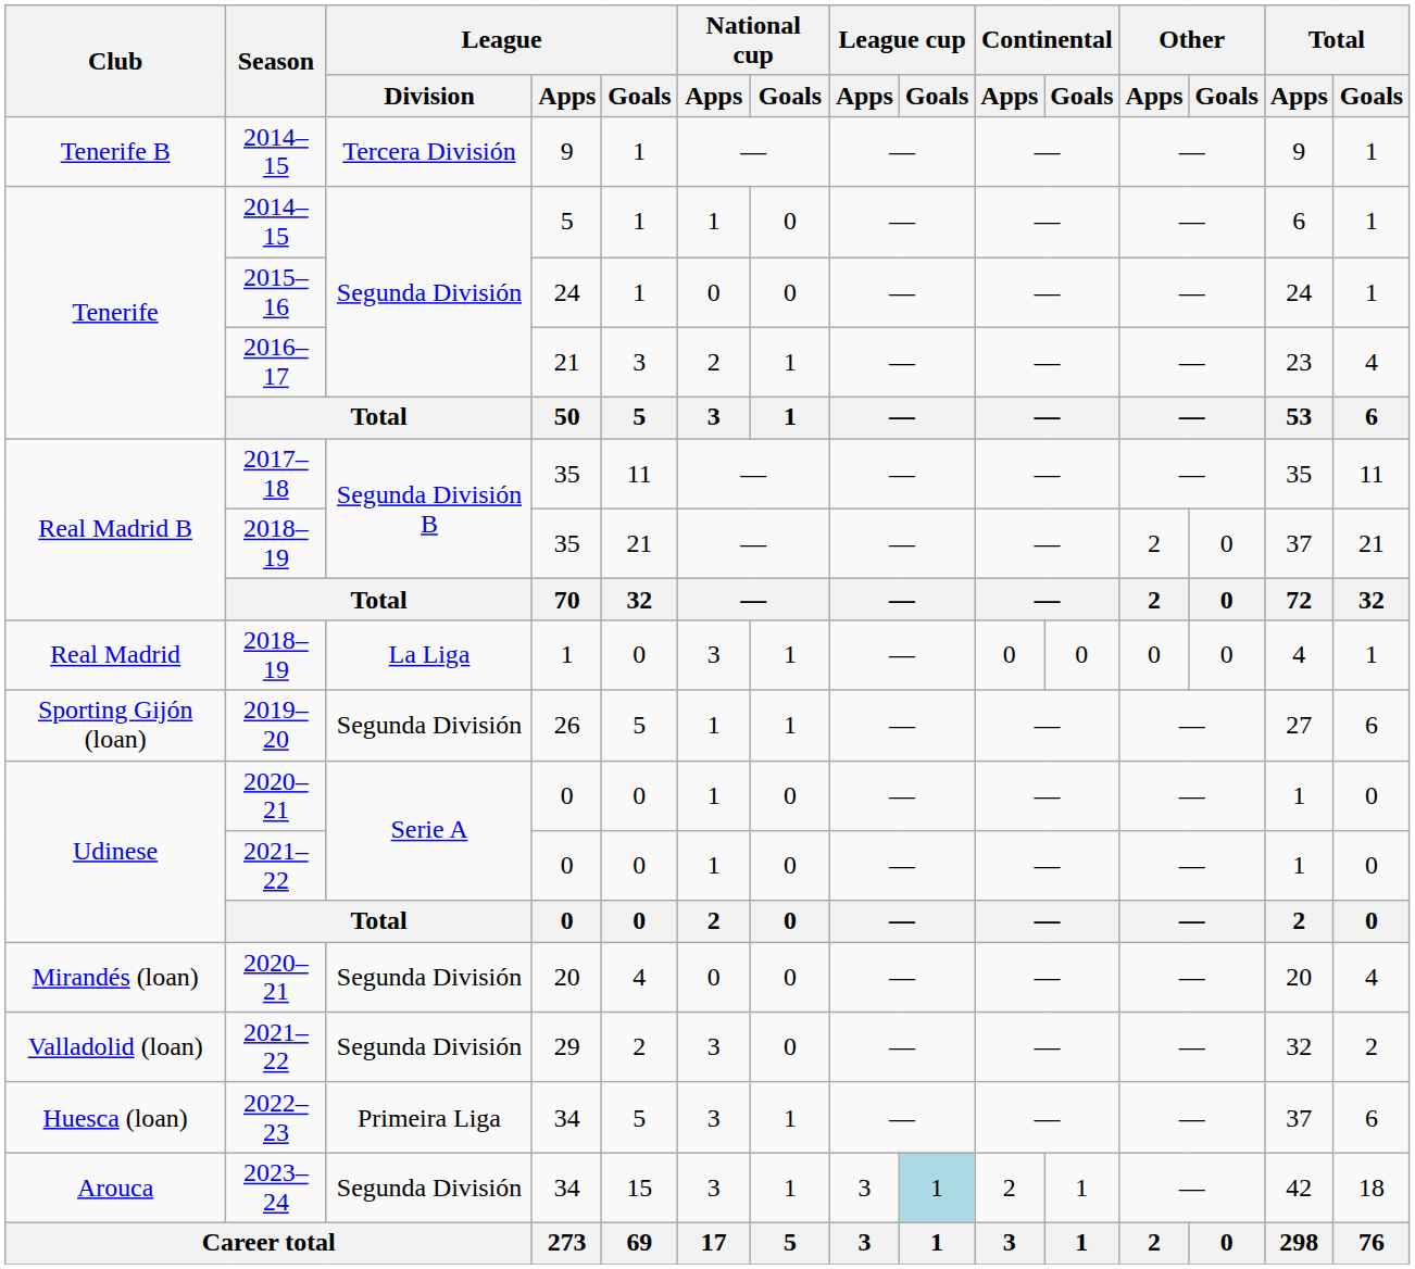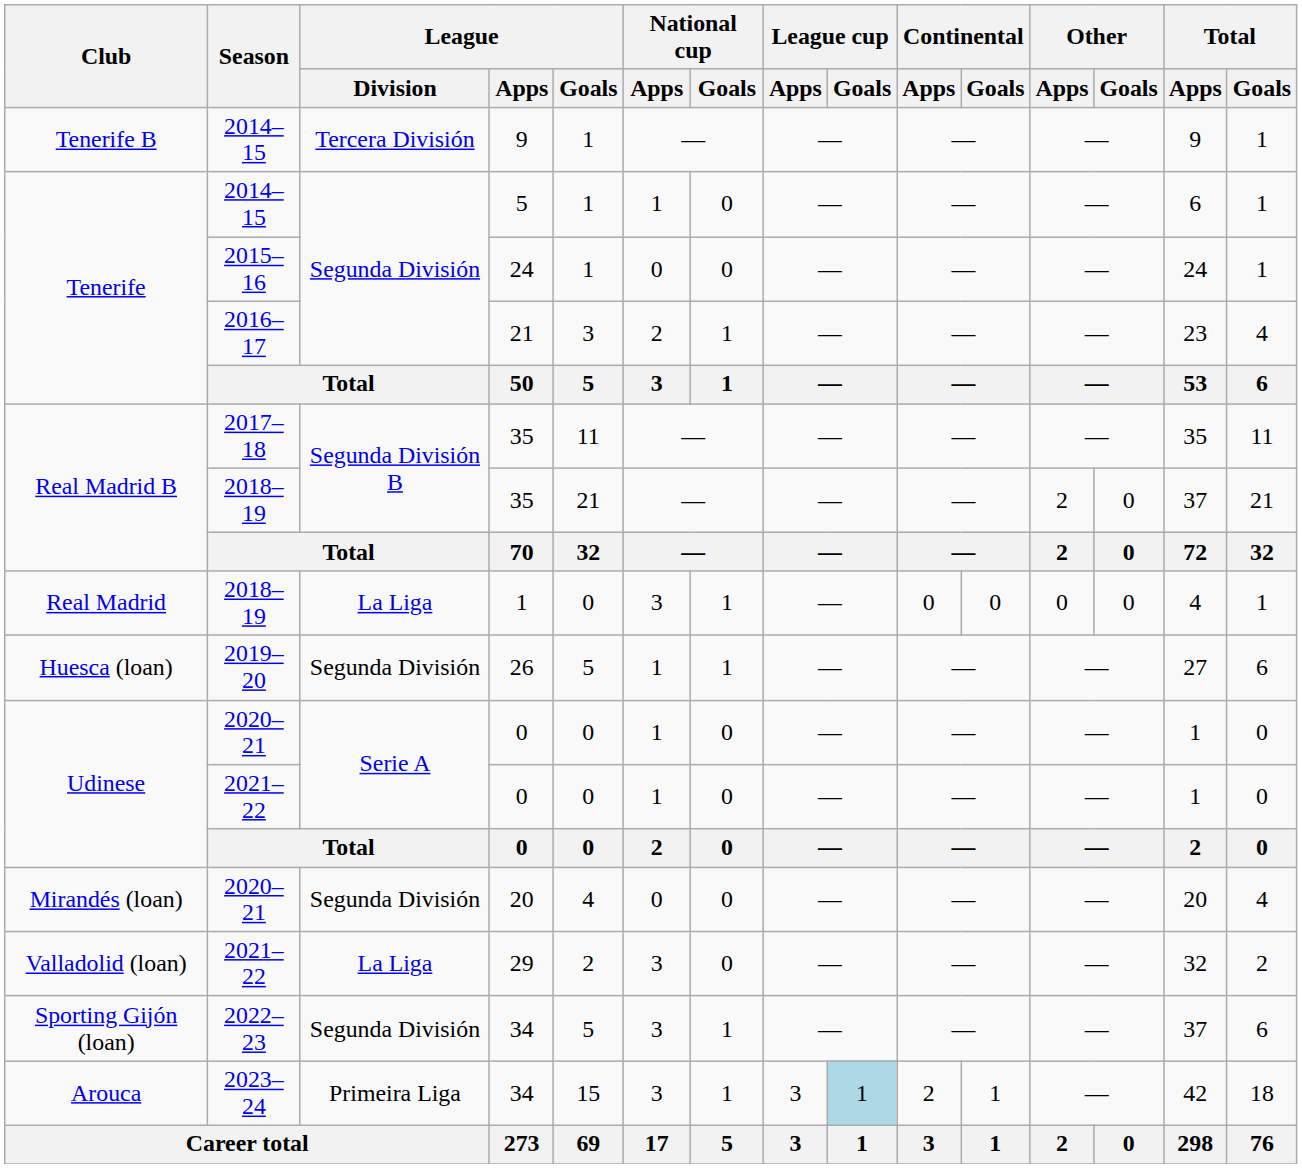 <table class="wikitable" style="text-align: center;">
 <tr>
 <th rowspan="2">Club</th>
 <th rowspan="2">Season</th>
 <th colspan="3">League</th>
 <th colspan="2">National cup</th>
 <th colspan="2">League cup</th>
 <th colspan="2">Continental</th>
 <th colspan="2">Other</th>
 <th colspan="2">Total</th>
 </tr>
 <tr>
 <th>Division</th>
 <th>Apps</th>
 <th>Goals</th>
 <th>Apps</th>
 <th>Goals</th>
 <th>Apps</th>
 <th>Goals</th>
 <th>Apps</th>
 <th>Goals</th>
 <th>Apps</th>
 <th>Goals</th>
 <th>Apps</th>
 <th>Goals</th>
 </tr>
 <tr>
 <td valign="center"><a href='#'>Tenerife B</a></td>
 <td><a href='#'>2014–15</a></td>
 <td><a href='#'>Tercera División</a></td>
 <td>9</td>
 <td>1</td>
 <td colspan="2">—</td>
 <td colspan="2">—</td>
 <td colspan="2">—</td>
 <td colspan="2">—</td>
 <td>9</td>
 <td>1</td>
 </tr>
 <tr>
 <td rowspan="4" valign="center"><a href='#'>Tenerife</a></td>
 <td><a href='#'>2014–15</a></td>
 <td rowspan="3"><a href='#'>Segunda División</a></td>
 <td>5</td>
 <td>1</td>
 <td>1</td>
 <td>0</td>
 <td colspan="2">—</td>
 <td colspan="2">—</td>
 <td colspan="2">—</td>
 <td>6</td>
 <td>1</td>
 </tr>
 <tr>
 <td><a href='#'>2015–16</a></td>
 <td>24</td>
 <td>1</td>
 <td>0</td>
 <td>0</td>
 <td colspan="2">—</td>
 <td colspan="2">—</td>
 <td colspan="2">—</td>
 <td>24</td>
 <td>1</td>
 </tr>
 <tr>
 <td><a href='#'>2016–17</a></td>
 <td>21</td>
 <td>3</td>
 <td>2</td>
 <td>1</td>
 <td colspan="2">—</td>
 <td colspan="2">—</td>
 <td colspan="2">—</td>
 <td>23</td>
 <td>4</td>
 </tr>
 <tr>
 <th colspan="2">Total</th>
 <th>50</th>
 <th>5</th>
 <th>3</th>
 <th>1</th>
 <th colspan="2">—</th>
 <th colspan="2">—</th>
 <th colspan="2">—</th>
 <th>53</th>
 <th>6</th>
 </tr>
 <tr>
 <td rowspan="3" valign="center"><a href='#'>Real Madrid B</a></td>
 <td><a href='#'>2017–18</a></td>
 <td rowspan="2" valign="center"><a href='#'>Segunda División B</a></td>
 <td>35</td>
 <td>11</td>
 <td colspan="2">—</td>
 <td colspan="2">—</td>
 <td colspan="2">—</td>
 <td colspan="2">—</td>
 <td>35</td>
 <td>11</td>
 </tr>
 <tr>
 <td><a href='#'>2018–19</a></td>
 <td>35</td>
 <td>21</td>
 <td colspan="2">—</td>
 <td colspan="2">—</td>
 <td colspan="2">—</td>
 <td>2</td>
 <td>0</td>
 <td>37</td>
 <td>21</td>
 </tr>
 <tr>
 <th colspan="2">Total</th>
 <th>70</th>
 <th>32</th>
 <th colspan="2">—</th>
 <th colspan="2">—</th>
 <th colspan="2">—</th>
 <th>2</th>
 <th>0</th>
 <th>72</th>
 <th>32</th>
 </tr>
 <tr>
 <td valign="center"><a href='#'>Real Madrid</a></td>
 <td><a href='#'>2018–19</a></td>
 <td valign="center"><a href='#'>La Liga</a></td>
 <td>1</td>
 <td>0</td>
 <td>3</td>
 <td>1</td>
 <td colspan="2">—</td>
 <td>0</td>
 <td>0</td>
 <td>0</td>
 <td>0</td>
 <td>4</td>
 <td>1</td>
 </tr>
 <tr>
-<td><a href='#'>Sporting Gijón</a> (loan)</td>
+<td valign="center"><a href='#'>Huesca</a> (loan)</td>
 <td><a href='#'>2019–20</a></td>
 <td valign="center">Segunda División</td>
 <td>26</td>
 <td>5</td>
 <td>1</td>
 <td>1</td>
 <td colspan="2">—</td>
 <td colspan="2">—</td>
 <td colspan="2">—</td>
 <td>27</td>
 <td>6</td>
 </tr>
 <tr>
 <td rowspan="3" valign="center"><a href='#'>Udinese</a></td>
 <td><a href='#'>2020–21</a></td>
 <td rowspan="2" valign="center"><a href='#'>Serie A</a></td>
 <td>0</td>
 <td>0</td>
 <td>1</td>
 <td>0</td>
 <td colspan="2">—</td>
 <td colspan="2">—</td>
 <td colspan="2">—</td>
 <td>1</td>
 <td>0</td>
 </tr>
 <tr>
 <td><a href='#'>2021–22</a></td>
 <td>0</td>
 <td>0</td>
 <td>1</td>
 <td>0</td>
 <td colspan="2">—</td>
 <td colspan="2">—</td>
 <td colspan="2">—</td>
 <td>1</td>
 <td>0</td>
 </tr>
 <tr>
 <th colspan="2">Total</th>
 <th>0</th>
 <th>0</th>
 <th>2</th>
 <th>0</th>
 <th colspan="2">—</th>
 <th colspan="2">—</th>
 <th colspan="2">—</th>
 <th>2</th>
 <th>0</th>
 </tr>
 <tr>
 <td valign="center"><a href='#'>Mirandés</a> (loan)</td>
 <td><a href='#'>2020–21</a></td>
 <td valign="center">Segunda División</td>
 <td>20</td>
 <td>4</td>
 <td>0</td>
 <td>0</td>
 <td colspan="2">—</td>
 <td colspan="2">—</td>
 <td colspan="2">—</td>
 <td>20</td>
 <td>4</td>
 </tr>
 <tr>
 <td><a href='#'>Valladolid</a> (loan)</td>
 <td><a href='#'>2021–22</a></td>
-<td>Segunda División</td>
+<td valign="center"><a href='#'>La Liga</a></td>
 <td>29</td>
 <td>2</td>
 <td>3</td>
 <td>0</td>
 <td colspan="2">—</td>
 <td colspan="2">—</td>
 <td colspan="2">—</td>
 <td>32</td>
 <td>2</td>
 </tr>
 <tr>
-<td valign="center"><a href='#'>Huesca</a> (loan)</td>
+<td><a href='#'>Sporting Gijón</a> (loan)</td>
 <td><a href='#'>2022–23</a></td>
-<td>Primeira Liga</td>
+<td>Segunda División</td>
 <td>34</td>
 <td>5</td>
 <td>3</td>
 <td>1</td>
 <td colspan="2">—</td>
 <td colspan="2">—</td>
 <td colspan="2">—</td>
 <td>37</td>
 <td>6</td>
 </tr>
 <tr>
 <td><a href='#'>Arouca</a></td>
 <td><a href='#'>2023–24</a></td>
-<td valign="center">Segunda División</td>
+<td>Primeira Liga</td>
 <td>34</td>
 <td>15</td>
 <td>3</td>
 <td>1</td>
 <td>3</td>
 <td style="background: lightblue;">1</td>
 <td>2</td>
 <td>1</td>
 <td colspan="2">—</td>
 <td>42</td>
 <td>18</td>
 </tr>
 <tr>
 <th colspan="3">Career total</th>
 <th>273</th>
 <th>69</th>
 <th>17</th>
 <th>5</th>
 <th>3</th>
 <th>1</th>
 <th>3</th>
 <th>1</th>
 <th>2</th>
 <th>0</th>
 <th>298</th>
 <th>76</th>
 </tr>
 </table>
